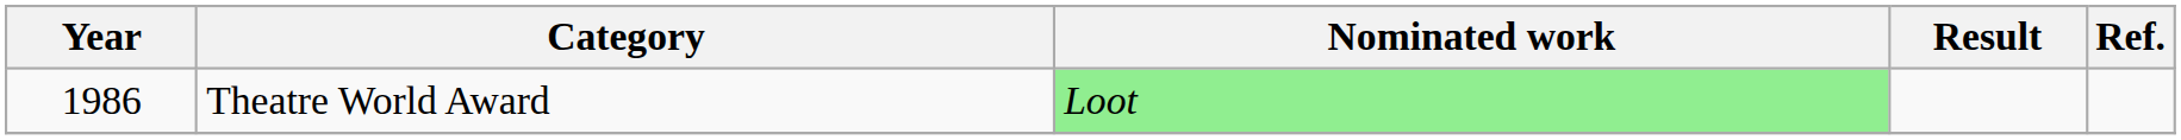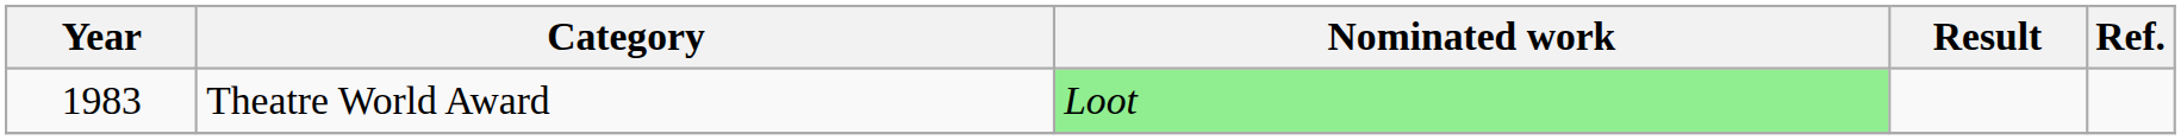 <table class=wikitable>
 <tr>
 <th scope="col" style="width:5em;">Year</th>
 <th scope="col" style="width:26em;">Category</th>
 <th scope="col" style="width:25em;">Nominated work</th>
 <th scope="col" style="width:5em;">Result</th>
 <th>Ref.</th>
 </tr>
 <tr>
-<td style="text-align:center;">1986</td>
+<td style="text-align:center;">1983</td>
 <td>Theatre World Award</td>
 <td style="background: lightgreen;"><em>Loot</em></td>
 <td></td>
 <td></td>
 </tr>
 <tr>
 </tr>
 </table>
